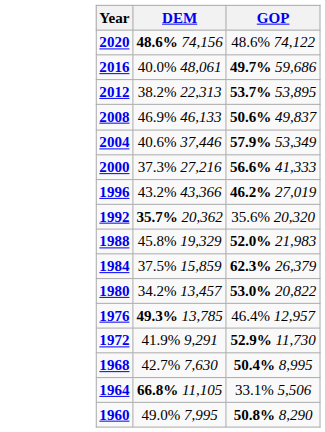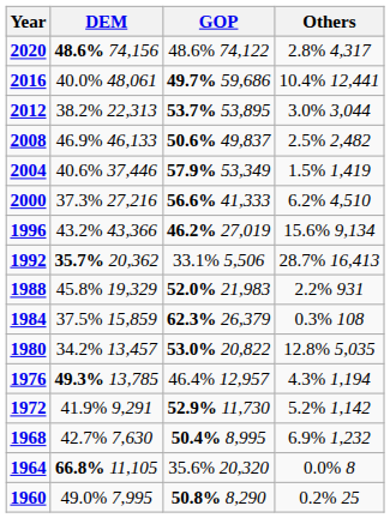 <table class="wikitable"  style="float:right; font-size:95%;">
 <tr style="background:lightgrey;">
 <th>Year</th>
 <th><a href='#'>DEM</a></th>
 <th><a href='#'>GOP</a></th>
+<th>Others</th>
 </tr>
 <tr>
 <td align="center" ><strong><a href='#'>2020</a></strong></td>
 <td align="center" ><strong>48.6%</strong> <em>74,156</em></td>
 <td align="center" >48.6% <em>74,122</em></td>
+<td align="center" >2.8% <em>4,317</em></td>
 </tr>
 <tr>
 <td align="center" ><strong><a href='#'>2016</a></strong></td>
 <td align="center" >40.0% <em>48,061</em></td>
 <td align="center" ><strong>49.7%</strong> <em>59,686</em></td>
+<td align="center" >10.4% <em>12,441</em></td>
 </tr>
 <tr>
 <td align="center" ><strong><a href='#'>2012</a></strong></td>
 <td align="center" >38.2% <em>22,313</em></td>
 <td align="center" ><strong>53.7%</strong> <em>53,895</em></td>
+<td align="center" >3.0% <em>3,044</em></td>
 </tr>
 <tr>
 <td align="center" ><strong><a href='#'>2008</a></strong></td>
 <td align="center" >46.9% <em>46,133</em></td>
 <td align="center" ><strong>50.6%</strong> <em>49,837</em></td>
+<td align="center" >2.5% <em>2,482</em></td>
 </tr>
 <tr>
 <td align="center" ><strong><a href='#'>2004</a></strong></td>
 <td align="center" >40.6% <em>37,446</em></td>
 <td align="center" ><strong>57.9%</strong> <em>53,349</em></td>
+<td align="center" >1.5% <em>1,419</em></td>
 </tr>
 <tr>
 <td align="center" ><strong><a href='#'>2000</a></strong></td>
 <td align="center" >37.3% <em>27,216</em></td>
 <td align="center" ><strong>56.6%</strong> <em>41,333</em></td>
+<td align="center" >6.2% <em>4,510</em></td>
 </tr>
 <tr>
 <td align="center" ><strong><a href='#'>1996</a></strong></td>
 <td align="center" >43.2% <em>43,366</em></td>
 <td align="center" ><strong>46.2%</strong> <em>27,019</em></td>
+<td align="center" >15.6% <em>9,134</em></td>
 </tr>
 <tr>
 <td align="center" ><strong><a href='#'>1992</a></strong></td>
 <td align="center" ><strong>35.7%</strong> <em>20,362</em></td>
-<td align="center" >35.6% <em>20,320</em></td>
+<td align="center" >33.1% <em>5,506</em></td>
+<td align="center" >28.7% <em>16,413</em></td>
 </tr>
 <tr>
 <td align="center" ><strong><a href='#'>1988</a></strong></td>
 <td align="center" >45.8% <em>19,329</em></td>
 <td align="center" ><strong>52.0%</strong> <em>21,983</em></td>
+<td align="center" >2.2% <em>931</em></td>
 </tr>
 <tr>
 <td align="center" ><strong><a href='#'>1984</a></strong></td>
 <td align="center" >37.5% <em>15,859</em></td>
 <td align="center" ><strong>62.3%</strong> <em>26,379</em></td>
+<td align="center" >0.3% <em>108</em></td>
 </tr>
 <tr>
 <td align="center" ><strong><a href='#'>1980</a></strong></td>
 <td align="center" >34.2% <em>13,457</em></td>
 <td align="center" ><strong>53.0%</strong> <em>20,822</em></td>
+<td align="center" >12.8% <em>5,035</em></td>
 </tr>
 <tr>
 <td align="center" ><strong><a href='#'>1976</a></strong></td>
 <td align="center" ><strong>49.3%</strong> <em>13,785</em></td>
 <td align="center" >46.4% <em>12,957</em></td>
+<td align="center" >4.3% <em>1,194</em></td>
 </tr>
 <tr>
 <td align="center" ><strong><a href='#'>1972</a></strong></td>
 <td align="center" >41.9% <em>9,291</em></td>
 <td align="center" ><strong>52.9%</strong> <em>11,730</em></td>
+<td align="center" >5.2% <em>1,142</em></td>
 </tr>
 <tr>
 <td align="center" ><strong><a href='#'>1968</a></strong></td>
 <td align="center" >42.7% <em>7,630</em></td>
 <td align="center" ><strong>50.4%</strong> <em>8,995</em></td>
+<td align="center" >6.9% <em>1,232</em></td>
 </tr>
 <tr>
 <td align="center" ><strong><a href='#'>1964</a></strong></td>
 <td align="center" ><strong>66.8%</strong> <em>11,105</em></td>
-<td align="center" >33.1% <em>5,506</em></td>
+<td align="center" >35.6% <em>20,320</em></td>
+<td align="center" >0.0% <em>8</em></td>
 </tr>
 <tr>
 <td align="center" ><strong><a href='#'>1960</a></strong></td>
 <td align="center" >49.0% <em>7,995</em></td>
 <td align="center" ><strong>50.8%</strong> <em>8,290</em></td>
+<td align="center" >0.2% <em>25</em></td>
 </tr>
 </table>
